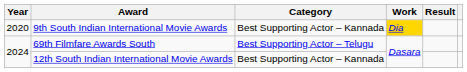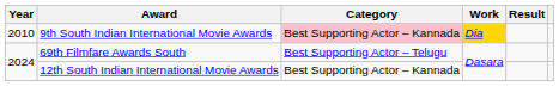 <table class="wikitable sortable plainrowheaders">
 <tr>
 <th scope="col">Year</th>
 <th scope="col">Award</th>
 <th scope="col">Category</th>
 <th scope="col">Work</th>
 <th scope="col">Result</th>
 <th scope="col" class="unsortable"></th>
 </tr>
 <tr>
-<td>2020</td>
+<td>2010</td>
 <td><a href='#'>9th South Indian International Movie Awards</a></td>
-<td>Best Supporting Actor – Kannada</td>
+<td style="background: pink;">Best Supporting Actor – Kannada</td>
 <td style="background: gold;"><em><a href='#'>Dia</a></em></td>
 <td></td>
 <td style="text-align:center;"></td>
 </tr>
 <tr>
 <td rowspan="2">2024</td>
 <td><a href='#'>69th Filmfare Awards South</a></td>
 <td><a href='#'>Best Supporting Actor – Telugu</a></td>
 <td rowspan="2"><em><a href='#'>Dasara</a></em></td>
 <td></td>
 <td style="text-align:center;"></td>
 </tr>
 <tr>
 <td><a href='#'>12th South Indian International Movie Awards</a></td>
 <td>Best Supporting Actor – Kannada</td>
 <td></td>
 <td style="text-align:center;"></td>
 </tr>
 </table>
